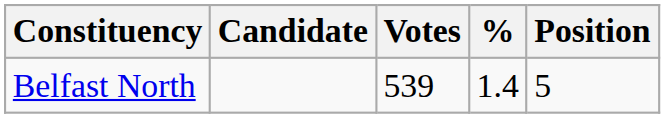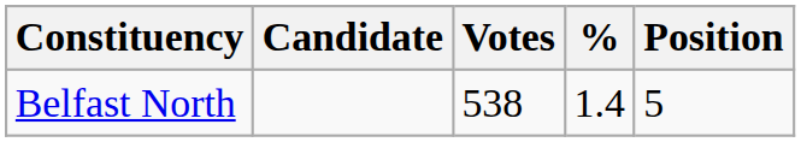 <table class="wikitable sortable">
 <tr>
 <th>Constituency</th>
 <th>Candidate</th>
 <th>Votes</th>
 <th>%</th>
 <th>Position</th>
 </tr>
 <tr>
 <td><a href='#'>Belfast North</a></td>
 <td></td>
-<td>539</td>
+<td>538</td>
 <td>1.4</td>
 <td>5</td>
 </tr>
 </table>
